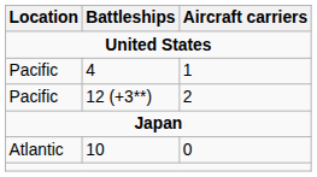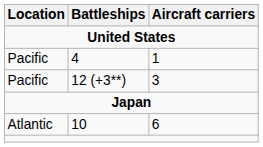 <table Class = "wikitable">
 <tr>
 <th>Location</th>
 <th>Battleships</th>
 <th>Aircraft carriers</th>
 </tr>
 <tr>
 <td colspan = 3 style="text-align: center;"> <strong>United States</strong> </td>
 </tr>
 <tr>
 <td>Pacific</td>
 <td>4</td>
 <td>1</td>
 </tr>
 <tr>
 <td>Pacific</td>
 <td>12 (+3**)</td>
-<td>2</td>
+<td>3</td>
 </tr>
 <tr>
 <td colspan = 3 style="text-align: center;"> <strong>Japan</strong> </td>
 </tr>
 <tr>
 <td>Atlantic</td>
 <td>10</td>
-<td>0</td>
+<td>6</td>
 </tr>
 <tr>
 <td colspan = 3></td>
 </tr>
 </table>
